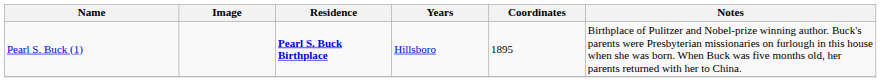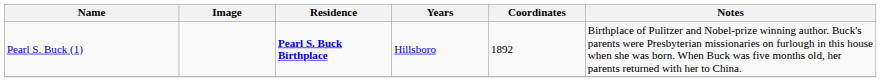 <table class="wikitable sortable" style="width: 100%">
 <tr>
 <th width="18%">Name</th>
 <th width="10%">Image</th>
 <th width="12%">Residence</th>
 <th width="10%">Years</th>
 <th width="10%">Coordinates</th>
 <th width="30%">Notes</th>
 </tr>
 <tr>
 <td><a href='#'>Pearl S. Buck (1)</a></td>
 <td></td>
 <td><strong><a href='#'>Pearl S. Buck Birthplace</a></strong></td>
 <td><a href='#'>Hillsboro</a> <br></td>
-<td>1895</td>
+<td>1892</td>
 <td>Birthplace of Pulitzer and Nobel-prize winning author. Buck's parents were Presbyterian missionaries on furlough in this house when she was born. When Buck was five months old, her parents returned with her to China.</td>
 </tr>
 <tr>
 </tr>
 </table>
